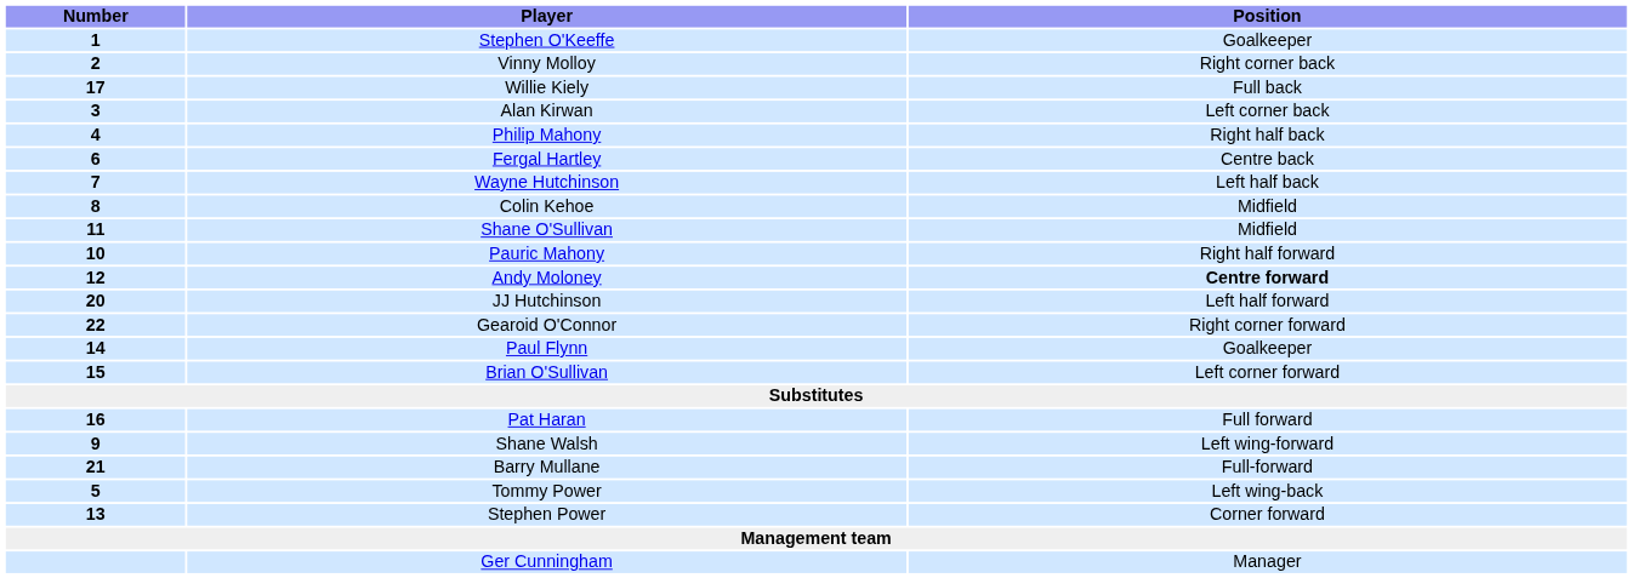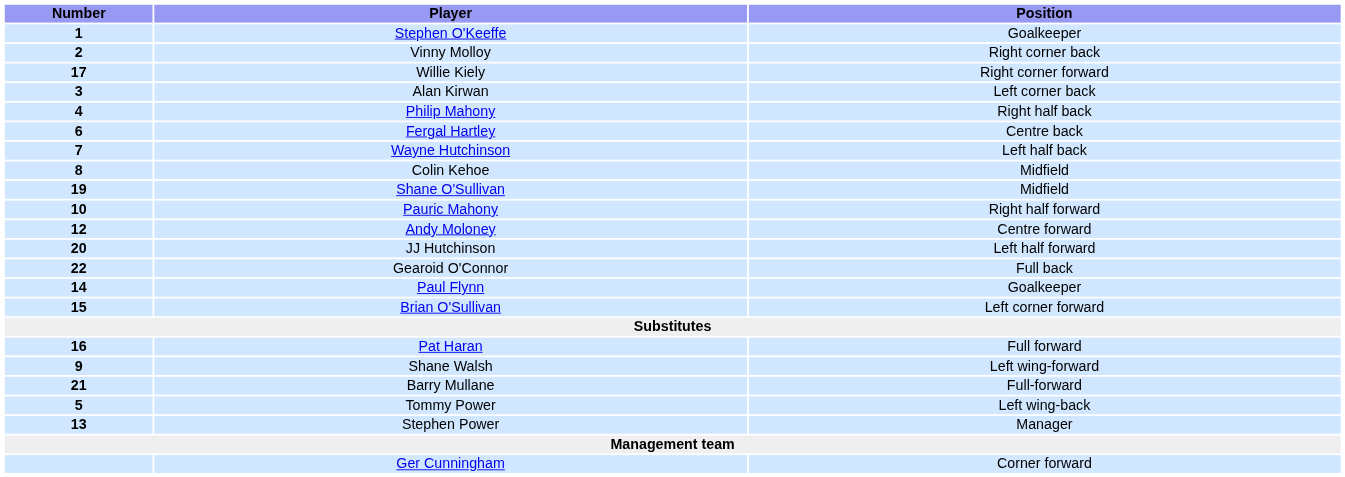 <table width=95%>
 <tr bgcolor=#9799F3>
 <th width=5%>Number</th>
 <th width=20%>Player</th>
 <th width=20%>Position</th>
 </tr>
 <tr bgcolor=#D0E7FF>
 <td align=center><strong>1</strong></td>
 <td align=center><a href='#'>Stephen O'Keeffe</a></td>
 <td align=center>Goalkeeper</td>
 </tr>
 <tr bgcolor=#D0E7FF>
 <td align=center><strong>2</strong></td>
 <td align=center>Vinny Molloy</td>
 <td align=center>Right corner back</td>
 </tr>
 <tr bgcolor=#D0E7FF>
 <td align=center><strong>17</strong></td>
 <td align=center>Willie Kiely</td>
-<td align=center>Full back</td>
+<td align=center>Right corner forward</td>
 </tr>
 <tr bgcolor=#D0E7FF>
 <td align=center><strong>3</strong></td>
 <td align=center>Alan Kirwan</td>
 <td align=center>Left corner back</td>
 </tr>
 <tr bgcolor=#D0E7FF>
 <td align=center><strong>4</strong></td>
 <td align=center><a href='#'>Philip Mahony</a></td>
 <td align=center>Right half back</td>
 </tr>
 <tr bgcolor=#D0E7FF>
 <td align=center><strong>6</strong></td>
 <td align=center><a href='#'>Fergal Hartley</a></td>
 <td align=center>Centre back</td>
 </tr>
 <tr bgcolor=#D0E7FF>
 <td align=center><strong>7</strong></td>
 <td align=center><a href='#'>Wayne Hutchinson</a></td>
 <td align=center>Left half back</td>
 </tr>
 <tr bgcolor=#D0E7FF>
 <td align=center><strong>8</strong></td>
 <td align=center>Colin Kehoe</td>
 <td align=center>Midfield</td>
 </tr>
 <tr bgcolor=#D0E7FF>
-<td align=center><strong>11</strong></td>
+<td align=center><strong>19</strong></td>
 <td align=center><a href='#'>Shane O'Sullivan</a></td>
 <td align=center>Midfield</td>
 </tr>
 <tr bgcolor=#D0E7FF>
 <td align=center><strong>10</strong></td>
 <td align=center><a href='#'>Pauric Mahony</a></td>
 <td align=center>Right half forward</td>
 </tr>
 <tr bgcolor=#D0E7FF>
 <td align=center><strong>12</strong></td>
 <td align=center><a href='#'>Andy Moloney</a></td>
-<td align=center><strong>Centre forward</strong></td>
+<td align=center>Centre forward</td>
 </tr>
 <tr bgcolor=#D0E7FF>
 <td align=center><strong>20</strong></td>
 <td align=center>JJ Hutchinson</td>
 <td align=center>Left half forward</td>
 </tr>
 <tr bgcolor=#D0E7FF>
 <td align=center><strong>22</strong></td>
 <td align=center>Gearoid O'Connor</td>
-<td align=center>Right corner forward</td>
+<td align=center>Full back</td>
 </tr>
 <tr bgcolor=#D0E7FF>
 <td align=center><strong>14</strong></td>
 <td align=center><a href='#'>Paul Flynn</a></td>
 <td align=center>Goalkeeper</td>
 </tr>
 <tr bgcolor=#D0E7FF>
 <td align=center><strong>15</strong></td>
 <td align=center><a href='#'>Brian O'Sullivan</a></td>
 <td align=center>Left corner forward</td>
 </tr>
 <tr>
 <th colspan=6 bgcolor=#EFEFEF>Substitutes</th>
 </tr>
 <tr bgcolor=#D0E7FF>
 <td align=center><strong>16</strong></td>
 <td align=center><a href='#'>Pat Haran</a></td>
 <td align=center>Full forward</td>
 </tr>
 <tr bgcolor=#D0E7FF>
 <td align=center><strong>9</strong></td>
 <td align=center>Shane Walsh</td>
 <td align=center>Left wing-forward</td>
 </tr>
 <tr bgcolor=#D0E7FF>
 <td align=center><strong>21</strong></td>
 <td align=center>Barry Mullane</td>
 <td align=center>Full-forward</td>
 </tr>
 <tr bgcolor=#D0E7FF>
 <td align=center><strong>5</strong></td>
 <td align=center>Tommy Power</td>
 <td align=center>Left wing-back</td>
 </tr>
 <tr bgcolor=#D0E7FF>
 <td align=center><strong>13</strong></td>
 <td align=center>Stephen Power</td>
-<td align=center>Corner forward</td>
+<td align=center>Manager</td>
 </tr>
 <tr>
 <th colspan=6 bgcolor=#EFEFEF>Management team</th>
 </tr>
 <tr bgcolor=#D0E7FF>
 <td align=center></td>
 <td align=center><a href='#'>Ger Cunningham</a></td>
-<td align=center>Manager</td>
+<td align=center>Corner forward</td>
 </tr>
 </table>
